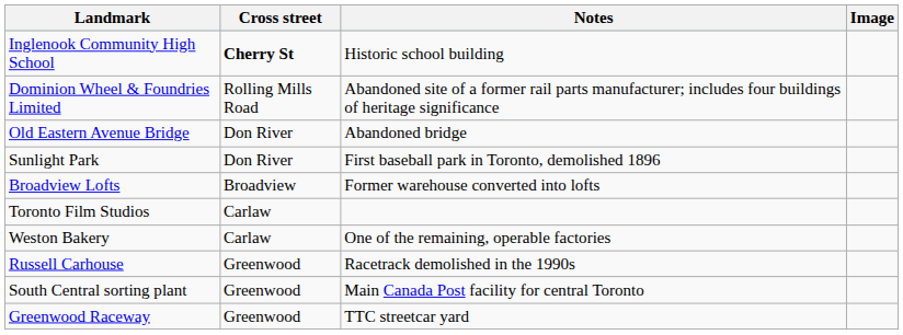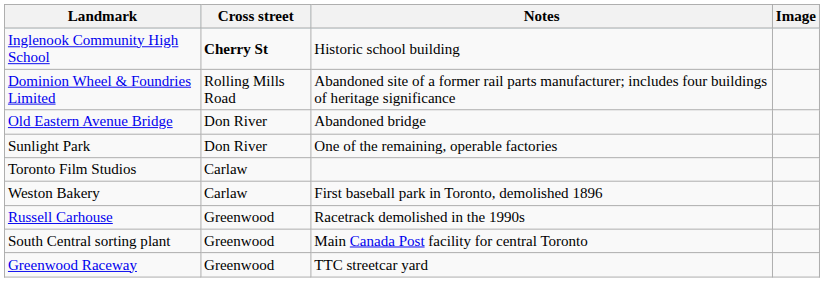 <table class="wikitable sortable">
 <tr style="background:lightblue;">
 <th>Landmark</th>
 <th>Cross street</th>
 <th>Notes</th>
 <th>Image</th>
 </tr>
 <tr>
 <td><a href='#'>Inglenook Community High School</a></td>
 <td><strong>Cherry St</strong></td>
 <td>Historic school building</td>
 <td></td>
 </tr>
 <tr>
 <td><a href='#'>Dominion Wheel & Foundries Limited</a></td>
 <td>Rolling Mills Road</td>
 <td>Abandoned site of a former rail parts manufacturer; includes four buildings of heritage significance</td>
 <td></td>
 </tr>
 <tr>
 <td><a href='#'>Old Eastern Avenue Bridge</a></td>
 <td>Don River</td>
 <td>Abandoned bridge</td>
 <td></td>
 </tr>
 <tr>
 <td>Sunlight Park</td>
 <td>Don River</td>
-<td>First baseball park in Toronto, demolished 1896</td>
-<td></td>
-</tr>
-<tr>
-<td><a href='#'>Broadview Lofts</a></td>
-<td>Broadview</td>
-<td>Former warehouse converted into lofts</td>
+<td>One of the remaining, operable factories</td>
 <td></td>
 </tr>
 <tr>
 <td>Toronto Film Studios</td>
 <td>Carlaw</td>
 <td></td>
 <td></td>
 </tr>
 <tr>
 <td>Weston Bakery</td>
 <td>Carlaw</td>
-<td>One of the remaining, operable factories</td>
+<td>First baseball park in Toronto, demolished 1896</td>
 <td></td>
 </tr>
 <tr>
 <td><a href='#'>Russell Carhouse</a></td>
 <td>Greenwood</td>
 <td>Racetrack demolished in the 1990s</td>
 <td></td>
 </tr>
 <tr>
 <td>South Central sorting plant</td>
 <td>Greenwood</td>
 <td>Main <a href='#'>Canada Post</a> facility for central Toronto</td>
 <td></td>
 </tr>
 <tr>
 <td><a href='#'>Greenwood Raceway</a></td>
 <td>Greenwood</td>
 <td>TTC streetcar yard</td>
 <td></td>
 </tr>
 </table>
